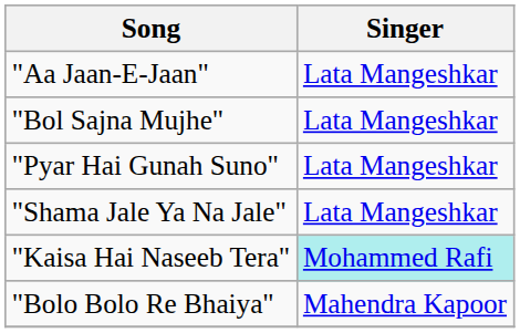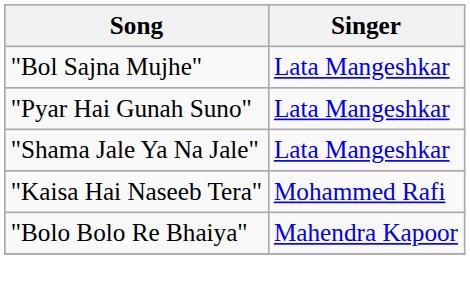 <table class="wikitable" style="font-size:95%;">
 <tr>
 <th>Song</th>
 <th>Singer</th>
-</tr>
-<tr>
-<td>"Aa Jaan-E-Jaan"</td>
-<td><a href='#'>Lata Mangeshkar</a></td>
 </tr>
 <tr>
 <td>"Bol Sajna Mujhe"</td>
 <td><a href='#'>Lata Mangeshkar</a></td>
 </tr>
 <tr>
 <td>"Pyar Hai Gunah Suno"</td>
 <td><a href='#'>Lata Mangeshkar</a></td>
 </tr>
 <tr>
 <td>"Shama Jale Ya Na Jale"</td>
 <td><a href='#'>Lata Mangeshkar</a></td>
 </tr>
 <tr>
 <td>"Kaisa Hai Naseeb Tera"</td>
-<td style="background: paleturquoise;"><a href='#'>Mohammed Rafi</a></td>
+<td><a href='#'>Mohammed Rafi</a></td>
 </tr>
 <tr>
 <td>"Bolo Bolo Re Bhaiya"</td>
 <td><a href='#'>Mahendra Kapoor</a></td>
 </tr>
 <tr>
 </tr>
 </table>
